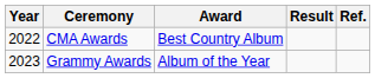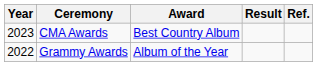 <table class="wikitable plainrowheaders">
 <tr>
 <th scope="col">Year</th>
 <th scope="col">Ceremony</th>
 <th scope="col">Award</th>
 <th scope="col">Result</th>
 <th scope="col">Ref.</th>
 </tr>
 <tr>
-<td>2022</td>
+<td>2023</td>
 <td><a href='#'>CMA Awards</a></td>
 <td><a href='#'>Best Country Album</a></td>
 <td></td>
 <td></td>
 </tr>
 <tr>
-<td>2023</td>
+<td>2022</td>
 <td><a href='#'>Grammy Awards</a></td>
 <td><a href='#'>Album of the Year</a></td>
 <td></td>
 <td></td>
 </tr>
 </table>
